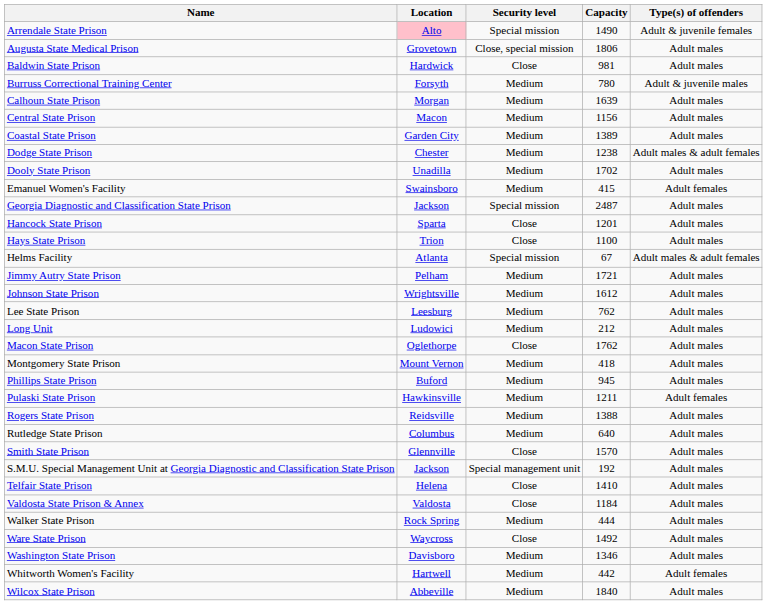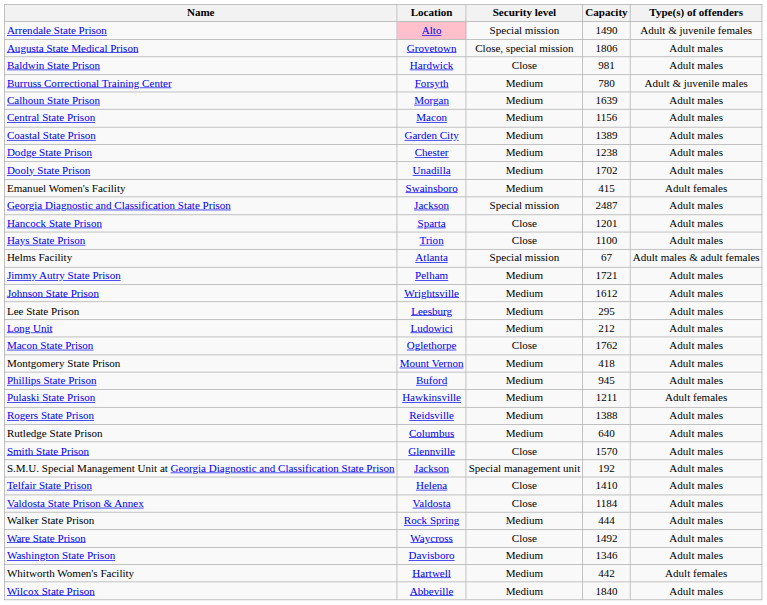 <table class="wikitable sortable">
 <tr>
 <th>Name</th>
 <th style="text-align: center;">Location</th>
 <th style="text-align: center;">Security level</th>
 <th style="text-align: center;">Capacity</th>
 <th style="text-align: center;">Type(s) of offenders</th>
 </tr>
 <tr>
 <td><a href='#'>Arrendale State Prison</a></td>
 <td style="background: pink; text-align: center;"><a href='#'>Alto</a></td>
 <td style="text-align: center;">Special mission</td>
 <td style="text-align: center;">1490</td>
 <td style="text-align: center;">Adult & juvenile females</td>
 </tr>
 <tr>
 <td><a href='#'>Augusta State Medical Prison</a></td>
 <td style="text-align: center;"><a href='#'>Grovetown</a></td>
 <td style="text-align: center;">Close, special mission</td>
 <td style="text-align: center;">1806</td>
 <td style="text-align: center;">Adult males</td>
 </tr>
 <tr>
 <td><a href='#'>Baldwin State Prison</a></td>
 <td style="text-align: center;"><a href='#'>Hardwick</a></td>
 <td style="text-align: center;">Close</td>
 <td style="text-align: center;">981</td>
 <td style="text-align: center;">Adult males</td>
 </tr>
 <tr>
 <td><a href='#'>Burruss Correctional Training Center</a></td>
 <td style="text-align: center;"><a href='#'>Forsyth</a></td>
 <td style="text-align: center;">Medium</td>
 <td style="text-align: center;">780</td>
 <td style="text-align: center;">Adult & juvenile males</td>
 </tr>
 <tr>
 <td><a href='#'>Calhoun State Prison</a></td>
 <td style="text-align: center;"><a href='#'>Morgan</a></td>
 <td style="text-align: center;">Medium</td>
 <td style="text-align: center;">1639</td>
 <td style="text-align: center;">Adult males</td>
 </tr>
 <tr>
 <td><a href='#'>Central State Prison</a></td>
 <td style="text-align: center;"><a href='#'>Macon</a></td>
 <td style="text-align: center;">Medium</td>
 <td style="text-align: center;">1156</td>
 <td style="text-align: center;">Adult males</td>
 </tr>
 <tr>
 <td><a href='#'>Coastal State Prison</a></td>
 <td style="text-align: center;"><a href='#'>Garden City</a></td>
 <td style="text-align: center;">Medium</td>
 <td style="text-align: center;">1389</td>
 <td style="text-align: center;">Adult males</td>
 </tr>
 <tr>
 <td><a href='#'>Dodge State Prison</a></td>
 <td style="text-align: center;"><a href='#'>Chester</a></td>
 <td style="text-align: center;">Medium</td>
 <td style="text-align: center;">1238</td>
-<td style="text-align: center;">Adult males & adult females</td>
+<td style="text-align: center;">Adult males</td>
 </tr>
 <tr>
 <td><a href='#'>Dooly State Prison</a></td>
 <td style="text-align: center;"><a href='#'>Unadilla</a></td>
 <td style="text-align: center;">Medium</td>
 <td style="text-align: center;">1702</td>
 <td style="text-align: center;">Adult males</td>
 </tr>
 <tr>
 <td>Emanuel Women's Facility</td>
 <td style="text-align: center;"><a href='#'>Swainsboro</a></td>
 <td style="text-align: center;">Medium</td>
 <td style="text-align: center;">415</td>
 <td style="text-align: center;">Adult females</td>
 </tr>
 <tr>
 <td><a href='#'>Georgia Diagnostic and Classification State Prison</a></td>
 <td style="text-align: center;"><a href='#'>Jackson</a></td>
 <td style="text-align: center;">Special mission</td>
 <td style="text-align: center;">2487</td>
 <td style="text-align: center;">Adult males</td>
 </tr>
 <tr>
 <td><a href='#'>Hancock State Prison</a></td>
 <td style="text-align: center;"><a href='#'>Sparta</a></td>
 <td style="text-align: center;">Close</td>
 <td style="text-align: center;">1201</td>
 <td style="text-align: center;">Adult males</td>
 </tr>
 <tr>
 <td><a href='#'>Hays State Prison</a></td>
 <td style="text-align: center;"><a href='#'>Trion</a></td>
 <td style="text-align: center;">Close</td>
 <td style="text-align: center;">1100</td>
 <td style="text-align: center;">Adult males</td>
 </tr>
 <tr>
 <td>Helms Facility</td>
 <td style="text-align: center;"><a href='#'>Atlanta</a></td>
 <td style="text-align: center;">Special mission</td>
 <td style="text-align: center;">67</td>
 <td style="text-align: center;">Adult males & adult females</td>
 </tr>
 <tr>
 <td><a href='#'>Jimmy Autry State Prison</a></td>
 <td style="text-align: center;"><a href='#'>Pelham</a></td>
 <td style="text-align: center;">Medium</td>
 <td style="text-align: center;">1721</td>
 <td style="text-align: center;">Adult males</td>
 </tr>
 <tr>
 <td><a href='#'>Johnson State Prison</a></td>
 <td style="text-align: center;"><a href='#'>Wrightsville</a></td>
 <td style="text-align: center;">Medium</td>
 <td style="text-align: center;">1612</td>
 <td style="text-align: center;">Adult males</td>
 </tr>
 <tr>
 <td>Lee State Prison</td>
 <td style="text-align: center;"><a href='#'>Leesburg</a></td>
 <td style="text-align: center;">Medium</td>
-<td style="text-align: center;">762</td>
+<td style="text-align: center;">295</td>
 <td style="text-align: center;">Adult males</td>
 </tr>
 <tr>
 <td><a href='#'>Long Unit</a></td>
 <td style="text-align: center;"><a href='#'>Ludowici</a></td>
 <td style="text-align: center;">Medium</td>
 <td style="text-align: center;">212</td>
 <td style="text-align: center;">Adult males</td>
 </tr>
 <tr>
 <td><a href='#'>Macon State Prison</a></td>
 <td style="text-align: center;"><a href='#'>Oglethorpe</a></td>
 <td style="text-align: center;">Close</td>
 <td style="text-align: center;">1762</td>
 <td style="text-align: center;">Adult males</td>
 </tr>
 <tr>
 <td>Montgomery State Prison</td>
 <td style="text-align: center;"><a href='#'>Mount Vernon</a></td>
 <td style="text-align: center;">Medium</td>
 <td style="text-align: center;">418</td>
 <td style="text-align: center;">Adult males</td>
 </tr>
 <tr>
 <td><a href='#'>Phillips State Prison</a></td>
 <td style="text-align: center;"><a href='#'>Buford</a></td>
 <td style="text-align: center;">Medium</td>
 <td style="text-align: center;">945</td>
 <td style="text-align: center;">Adult males</td>
 </tr>
 <tr>
 <td><a href='#'>Pulaski State Prison</a></td>
 <td style="text-align: center;"><a href='#'>Hawkinsville</a></td>
 <td style="text-align: center;">Medium</td>
 <td style="text-align: center;">1211</td>
 <td style="text-align: center;">Adult females</td>
 </tr>
 <tr>
 <td><a href='#'>Rogers State Prison</a></td>
 <td style="text-align: center;"><a href='#'>Reidsville</a></td>
 <td style="text-align: center;">Medium</td>
 <td style="text-align: center;">1388</td>
 <td style="text-align: center;">Adult males</td>
 </tr>
 <tr>
 <td>Rutledge State Prison</td>
 <td style="text-align: center;"><a href='#'>Columbus</a></td>
 <td style="text-align: center;">Medium</td>
 <td style="text-align: center;">640</td>
 <td style="text-align: center;">Adult males</td>
 </tr>
 <tr>
 <td><a href='#'>Smith State Prison</a></td>
 <td style="text-align: center;"><a href='#'>Glennville</a></td>
 <td style="text-align: center;">Close</td>
 <td style="text-align: center;">1570</td>
 <td style="text-align: center;">Adult males</td>
 </tr>
 <tr>
 <td>S.M.U. Special Management Unit at <a href='#'>Georgia Diagnostic and Classification State Prison</a></td>
 <td style="text-align: center;"><a href='#'>Jackson</a></td>
 <td style="text-align: center;">Special management unit</td>
 <td style="text-align: center;">192</td>
 <td style="text-align: center;">Adult males</td>
 </tr>
 <tr>
 <td><a href='#'>Telfair State Prison</a></td>
 <td style="text-align: center;"><a href='#'>Helena</a></td>
 <td style="text-align: center;">Close</td>
 <td style="text-align: center;">1410</td>
 <td style="text-align: center;">Adult males</td>
 </tr>
 <tr>
 <td><a href='#'>Valdosta State Prison & Annex</a></td>
 <td style="text-align: center;"><a href='#'>Valdosta</a></td>
 <td style="text-align: center;">Close</td>
 <td style="text-align: center;">1184</td>
 <td style="text-align: center;">Adult males</td>
 </tr>
 <tr>
 <td>Walker State Prison</td>
 <td style="text-align: center;"><a href='#'>Rock Spring</a></td>
 <td style="text-align: center;">Medium</td>
 <td style="text-align: center;">444</td>
 <td style="text-align: center;">Adult males</td>
 </tr>
 <tr>
 <td><a href='#'>Ware State Prison</a></td>
 <td style="text-align: center;"><a href='#'>Waycross</a></td>
 <td style="text-align: center;">Close</td>
 <td style="text-align: center;">1492</td>
 <td style="text-align: center;">Adult males</td>
 </tr>
 <tr>
 <td><a href='#'>Washington State Prison</a></td>
 <td style="text-align: center;"><a href='#'>Davisboro</a></td>
 <td style="text-align: center;">Medium</td>
 <td style="text-align: center;">1346</td>
 <td style="text-align: center;">Adult males</td>
 </tr>
 <tr>
 <td>Whitworth Women's Facility</td>
 <td style="text-align: center;"><a href='#'>Hartwell</a></td>
 <td style="text-align: center;">Medium</td>
 <td style="text-align: center;">442</td>
 <td style="text-align: center;">Adult females</td>
 </tr>
 <tr>
 <td><a href='#'>Wilcox State Prison</a></td>
 <td style="text-align: center;"><a href='#'>Abbeville</a></td>
 <td style="text-align: center;">Medium</td>
 <td style="text-align: center;">1840</td>
 <td style="text-align: center;">Adult males</td>
 </tr>
 </table>
